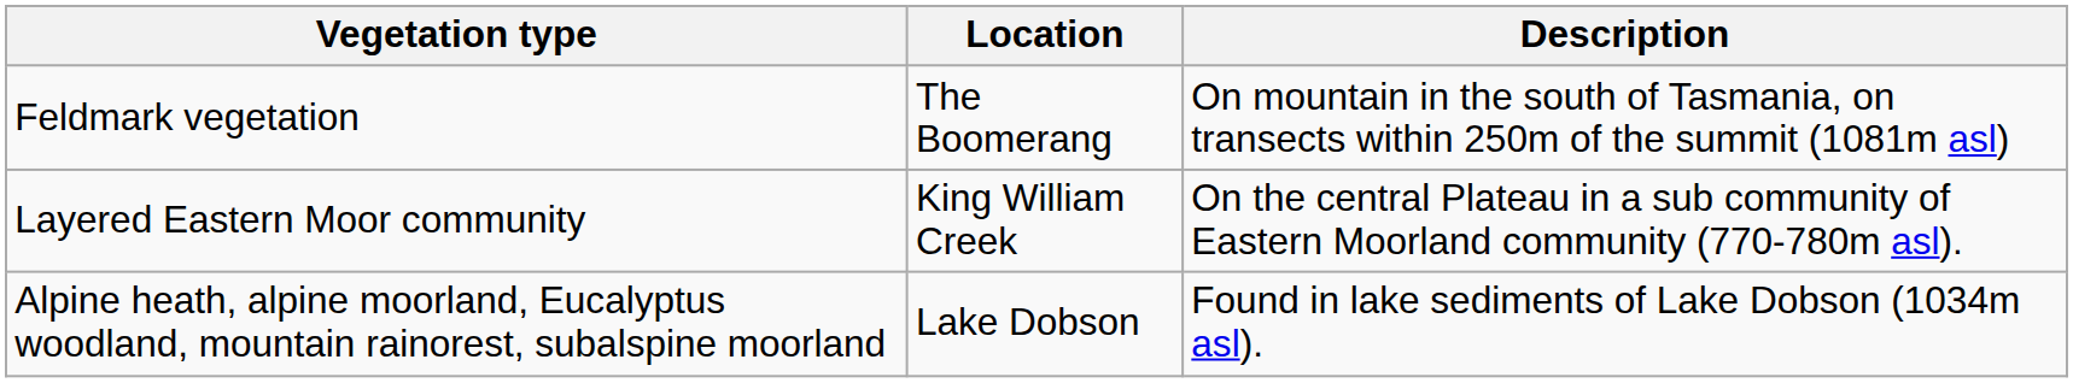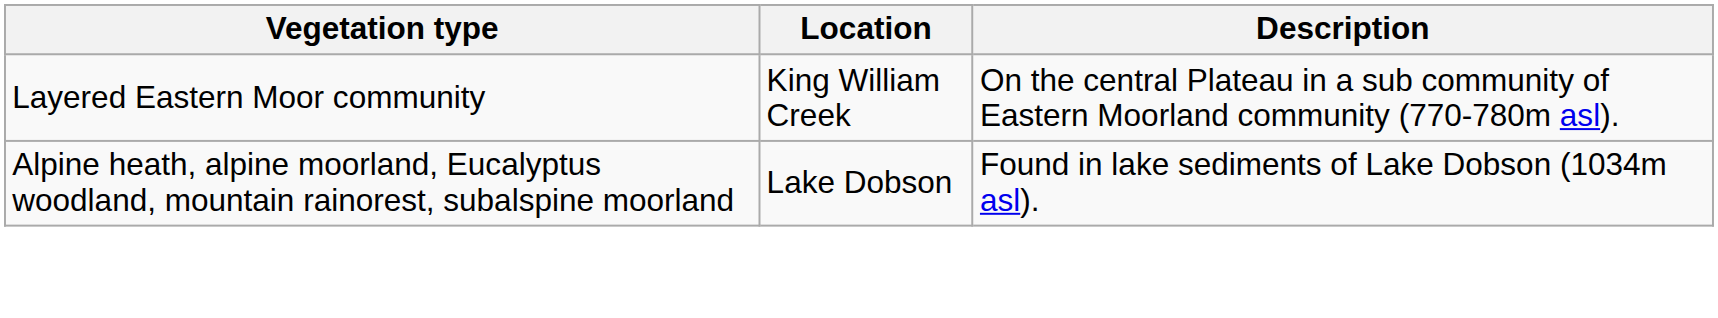 <table class="wikitable">
 <tr>
 <th>Vegetation type</th>
 <th>Location</th>
 <th>Description</th>
-</tr>
-<tr>
-<td>Feldmark vegetation</td>
-<td>The Boomerang</td>
-<td>On mountain in the south of Tasmania, on transects within 250m of the summit (1081m <a href='#'>asl</a>)</td>
 </tr>
 <tr>
 <td>Layered Eastern Moor community</td>
 <td>King William Creek</td>
 <td>On the central Plateau in a sub community of Eastern Moorland community (770-780m <a href='#'>asl</a>).</td>
 </tr>
 <tr>
 <td>Alpine heath, alpine moorland, Eucalyptus woodland, mountain rainorest, subalspine moorland</td>
 <td>Lake Dobson</td>
 <td>Found in lake sediments of Lake Dobson (1034m <a href='#'>asl</a>).</td>
 </tr>
 </table>
